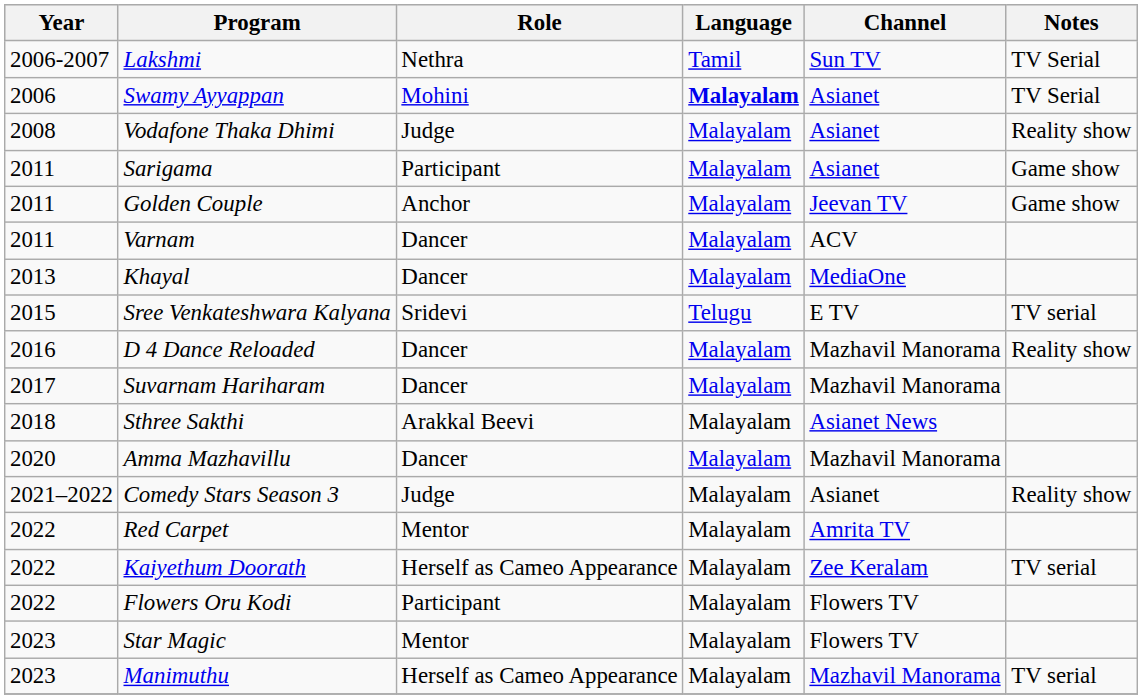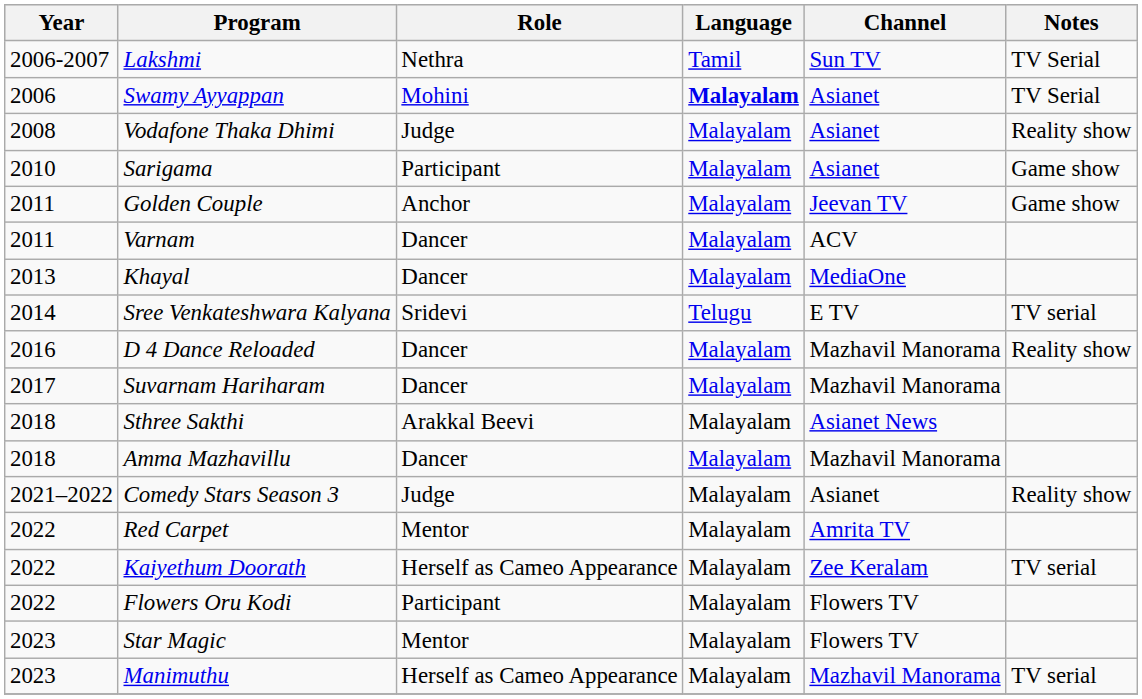 <table class="wikitable sortable">
 <tr style="background:#ccc; text-align:center;">
 <th>Year</th>
 <th>Program</th>
 <th>Role</th>
 <th>Language</th>
 <th>Channel</th>
 <th>Notes</th>
 </tr>
 <tr>
 <td>2006-2007</td>
 <td><em><a href='#'>Lakshmi</a></em></td>
 <td>Nethra</td>
 <td><a href='#'>Tamil</a></td>
 <td><a href='#'>Sun TV</a></td>
 <td>TV Serial</td>
 </tr>
 <tr>
 <td>2006</td>
 <td><em><a href='#'>Swamy Ayyappan</a></em></td>
 <td><a href='#'>Mohini</a></td>
 <td><strong><a href='#'>Malayalam</a></strong></td>
 <td><a href='#'>Asianet</a></td>
 <td>TV Serial</td>
 </tr>
 <tr>
 <td>2008</td>
 <td><em>Vodafone Thaka Dhimi</em></td>
 <td>Judge</td>
 <td><a href='#'>Malayalam</a></td>
 <td><a href='#'>Asianet</a></td>
 <td>Reality show</td>
 </tr>
 <tr>
-<td>2011</td>
+<td>2010</td>
 <td><em>Sarigama</em></td>
 <td>Participant</td>
 <td><a href='#'>Malayalam</a></td>
 <td><a href='#'>Asianet</a></td>
 <td>Game show</td>
 </tr>
 <tr>
 <td>2011</td>
 <td><em>Golden Couple</em></td>
 <td>Anchor</td>
 <td><a href='#'>Malayalam</a></td>
 <td><a href='#'>Jeevan TV</a></td>
 <td>Game show</td>
 </tr>
 <tr>
 <td>2011</td>
 <td><em>Varnam</em></td>
 <td>Dancer</td>
 <td><a href='#'>Malayalam</a></td>
 <td>ACV</td>
 <td></td>
 </tr>
 <tr>
 <td>2013</td>
 <td><em>Khayal</em></td>
 <td>Dancer</td>
 <td><a href='#'>Malayalam</a></td>
 <td><a href='#'>MediaOne</a></td>
 <td></td>
 </tr>
 <tr>
-<td>2015</td>
+<td>2014</td>
 <td><em>Sree Venkateshwara Kalyana</em></td>
 <td>Sridevi</td>
 <td><a href='#'>Telugu</a></td>
 <td>E TV</td>
 <td>TV serial</td>
 </tr>
 <tr>
 <td>2016</td>
 <td><em>D 4 Dance Reloaded</em></td>
 <td>Dancer</td>
 <td><a href='#'>Malayalam</a></td>
 <td>Mazhavil Manorama</td>
 <td>Reality show</td>
 </tr>
 <tr>
 <td>2017</td>
 <td><em>Suvarnam Hariharam</em></td>
 <td>Dancer</td>
 <td><a href='#'>Malayalam</a></td>
 <td>Mazhavil Manorama</td>
 <td></td>
 </tr>
 <tr>
 <td>2018</td>
 <td><em>Sthree Sakthi</em></td>
 <td>Arakkal Beevi</td>
 <td>Malayalam</td>
 <td><a href='#'>Asianet News</a></td>
 <td></td>
 </tr>
 <tr>
-<td>2020</td>
+<td>2018</td>
 <td><em>Amma Mazhavillu</em></td>
 <td>Dancer</td>
 <td><a href='#'>Malayalam</a></td>
 <td>Mazhavil Manorama</td>
 <td></td>
 </tr>
 <tr>
 <td>2021–2022</td>
 <td><em>Comedy Stars Season 3</em></td>
 <td>Judge</td>
 <td>Malayalam</td>
 <td>Asianet</td>
 <td>Reality show</td>
 </tr>
 <tr>
 <td>2022</td>
 <td><em>Red Carpet</em></td>
 <td>Mentor</td>
 <td>Malayalam</td>
 <td><a href='#'>Amrita TV</a></td>
 <td></td>
 </tr>
 <tr>
 <td>2022</td>
 <td><em><a href='#'>Kaiyethum Doorath</a></em></td>
 <td>Herself as Cameo Appearance</td>
 <td>Malayalam</td>
 <td><a href='#'>Zee Keralam</a></td>
 <td>TV serial</td>
 </tr>
 <tr>
 <td>2022</td>
 <td><em>Flowers Oru Kodi</em></td>
 <td>Participant</td>
 <td>Malayalam</td>
 <td>Flowers TV</td>
 <td></td>
 </tr>
 <tr>
 <td>2023</td>
 <td><em>Star Magic</em></td>
 <td>Mentor</td>
 <td>Malayalam</td>
 <td>Flowers TV</td>
 <td></td>
 </tr>
 <tr>
 <td>2023</td>
 <td><em><a href='#'>Manimuthu </a></em></td>
 <td>Herself as Cameo Appearance</td>
 <td>Malayalam</td>
 <td><a href='#'>Mazhavil Manorama</a></td>
 <td>TV serial</td>
 </tr>
 <tr>
 </tr>
 </table>
